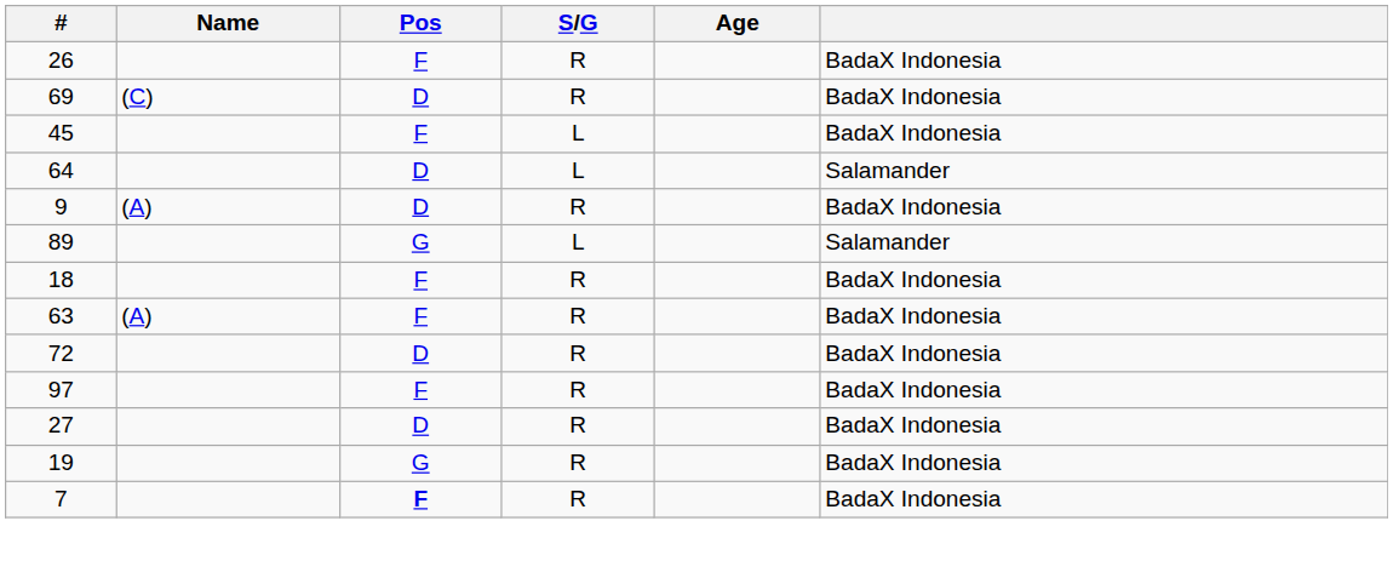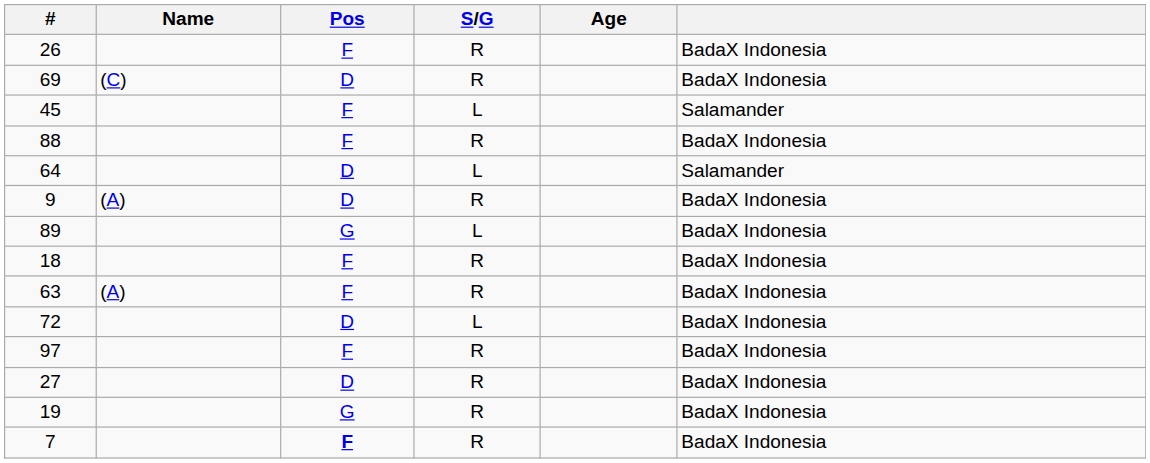 <table class="wikitable sortable" style="width:60em; text-align: center">
 <tr>
 <th>#</th>
 <th>Name</th>
 <th><a href='#'>Pos</a></th>
 <th><a href='#'>S</a>/<a href='#'>G</a></th>
 <th>Age</th>
 <th></th>
 </tr>
 <tr>
 <td>26</td>
 <td align="left"></td>
 <td><a href='#'>F</a></td>
 <td>R</td>
 <td align="left"></td>
 <td align="left">BadaX Indonesia</td>
 </tr>
 <tr>
 <td>69</td>
 <td align="left"> (<a href='#'>C</a>)</td>
 <td><a href='#'>D</a></td>
 <td>R</td>
 <td align="left"></td>
 <td align="left">BadaX Indonesia</td>
 </tr>
 <tr>
 <td>45</td>
 <td align="left"></td>
 <td><a href='#'>F</a></td>
 <td>L</td>
 <td align="left"></td>
+<td align="left">Salamander</td>
+</tr>
+<tr>
+<td>88</td>
+<td align="left"></td>
+<td><a href='#'>F</a></td>
+<td>R</td>
+<td align="left"></td>
 <td align="left">BadaX Indonesia</td>
 </tr>
 <tr>
 <td>64</td>
 <td align="left"></td>
 <td><a href='#'>D</a></td>
 <td>L</td>
 <td align="left"></td>
 <td align="left">Salamander</td>
 </tr>
 <tr>
 <td>9</td>
 <td align="left"> (<a href='#'>A</a>)</td>
 <td><a href='#'>D</a></td>
 <td>R</td>
 <td align="left"></td>
 <td align="left">BadaX Indonesia</td>
 </tr>
 <tr>
 <td>89</td>
 <td align="left"></td>
 <td><a href='#'>G</a></td>
 <td>L</td>
 <td align="left"></td>
-<td align="left">Salamander</td>
+<td align="left">BadaX Indonesia</td>
 </tr>
 <tr>
 <td>18</td>
 <td align="left"></td>
 <td><a href='#'>F</a></td>
 <td>R</td>
 <td align="left"></td>
 <td align="left">BadaX Indonesia</td>
 </tr>
 <tr>
 <td>63</td>
 <td align="left"> (<a href='#'>A</a>)</td>
 <td><a href='#'>F</a></td>
 <td>R</td>
 <td align="left"></td>
 <td align="left">BadaX Indonesia</td>
 </tr>
 <tr>
 <td>72</td>
 <td align="left"></td>
 <td><a href='#'>D</a></td>
-<td>R</td>
+<td>L</td>
 <td align="left"></td>
 <td align="left">BadaX Indonesia</td>
 </tr>
 <tr>
 <td>97</td>
 <td align="left"></td>
 <td><a href='#'>F</a></td>
 <td>R</td>
 <td align="left"></td>
 <td align="left">BadaX Indonesia</td>
 </tr>
 <tr>
 <td>27</td>
 <td align="left"></td>
 <td><a href='#'>D</a></td>
 <td>R</td>
 <td align="left"></td>
 <td align="left">BadaX Indonesia</td>
 </tr>
 <tr>
 <td>19</td>
 <td align="left"></td>
 <td><a href='#'>G</a></td>
 <td>R</td>
 <td align="left"></td>
 <td align="left">BadaX Indonesia</td>
 </tr>
 <tr>
 <td>7</td>
 <td align="left"></td>
 <td><strong><a href='#'>F</a></strong></td>
 <td>R</td>
 <td align="left"></td>
 <td align="left">BadaX Indonesia</td>
 </tr>
 </table>
